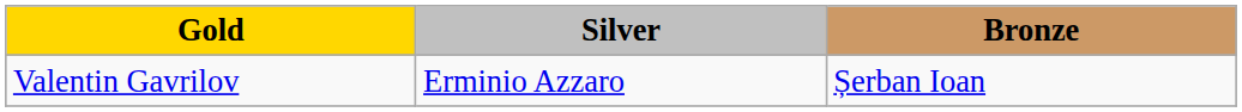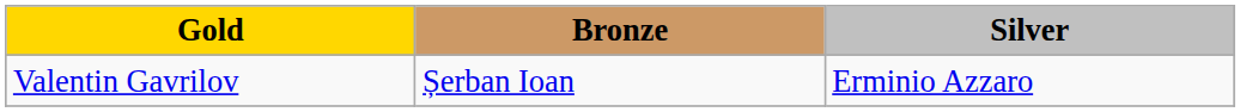 <table class="wikitable" style="text-align:left">
 <tr align="center">
 <td width=200 bgcolor=gold><strong>Gold</strong></td>
+<td width=200 bgcolor=CC9966><strong>Bronze</strong></td>
 <td width=200 bgcolor=silver><strong>Silver</strong></td>
-<td width=200 bgcolor=CC9966><strong>Bronze</strong></td>
 </tr>
 <tr>
 <td><a href='#'>Valentin Gavrilov</a><br><em></em></td>
+<td><a href='#'>Șerban Ioan</a><br><em></em></td>
 <td><a href='#'>Erminio Azzaro</a><br><em></em></td>
-<td><a href='#'>Șerban Ioan</a><br><em></em></td>
 </tr>
 </table>
